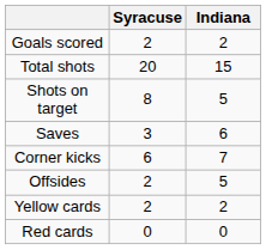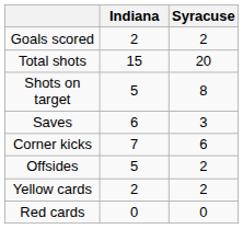 <table class="wikitable plainrowheaders" style="text-align: center">
 <tr>
 <th scope="col" style="width:100px"></th>
+<th scope="col" style="width:70px">Indiana</th>
 <th scope="col" style="width:70px">Syracuse</th>
-<th scope="col" style="width:70px">Indiana</th>
 </tr>
 <tr>
 <td scope=row>Goals scored</td>
 <td>2</td>
 <td>2</td>
 </tr>
 <tr>
 <td scope=row>Total shots</td>
+<td>15</td>
 <td>20</td>
-<td>15</td>
 </tr>
 <tr>
 <td scope=row>Shots on target</td>
+<td>5</td>
 <td>8</td>
-<td>5</td>
 </tr>
 <tr>
 <td scope=row>Saves</td>
+<td>6</td>
 <td>3</td>
+</tr>
+<tr>
+<td scope=row>Corner kicks</td>
+<td>7</td>
 <td>6</td>
 </tr>
 <tr>
-<td scope=row>Corner kicks</td>
-<td>6</td>
-<td>7</td>
-</tr>
-<tr>
 <td scope=row>Offsides</td>
+<td>5</td>
 <td>2</td>
-<td>5</td>
 </tr>
 <tr>
 <td scope=row>Yellow cards</td>
 <td>2</td>
 <td>2</td>
 </tr>
 <tr>
 <td scope=row>Red cards</td>
 <td>0</td>
 <td>0</td>
 </tr>
 </table>
